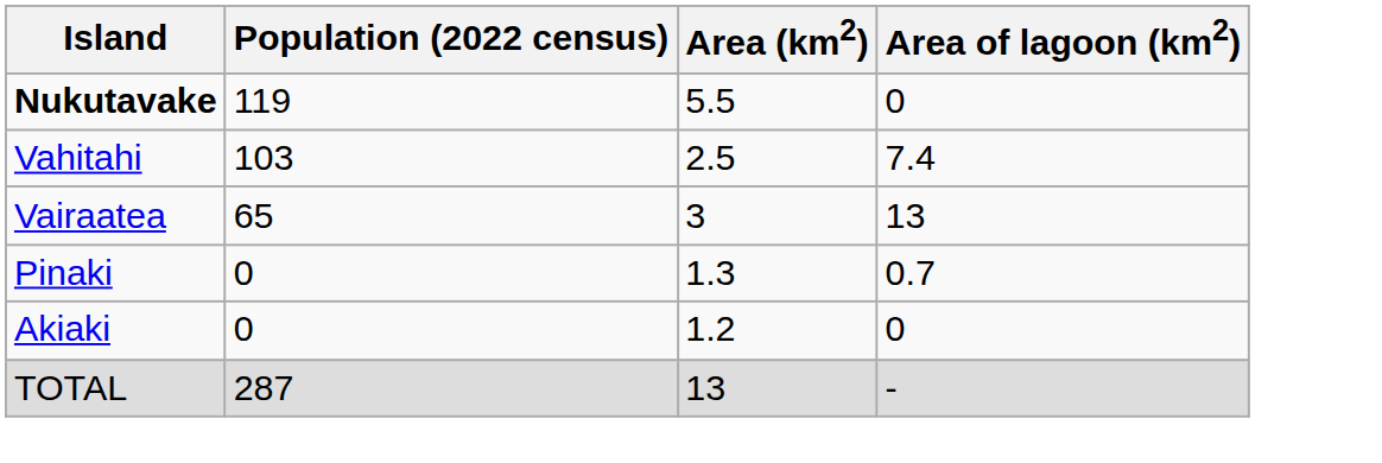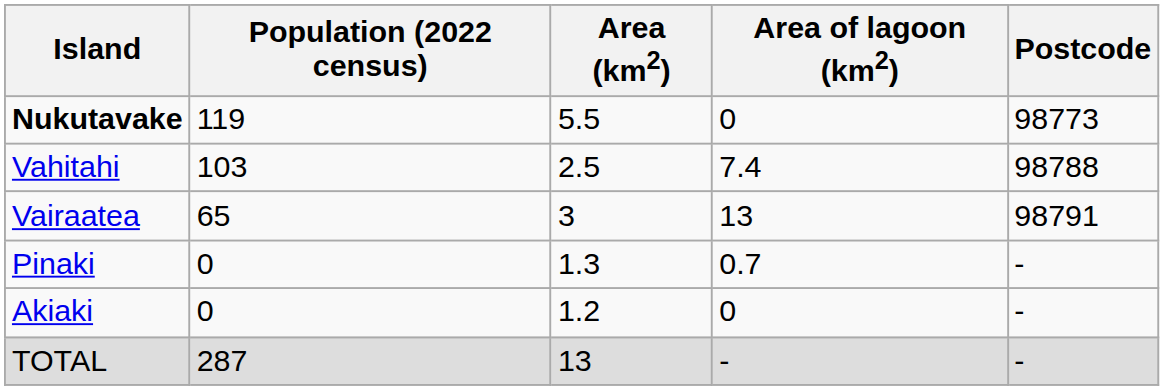 <table class="wikitable sortable" border="1"  align=center>
 <tr>
 <th>Island</th>
 <th>Population (2022 census)</th>
 <th>Area (km<sup>2</sup>)</th>
 <th>Area of lagoon (km<sup>2</sup>)</th>
+<th>Postcode</th>
 </tr>
 <tr>
 <td><strong>Nukutavake</strong></td>
 <td>119</td>
 <td>5.5</td>
 <td>0</td>
+<td>98773</td>
 </tr>
 <tr>
 <td><a href='#'>Vahitahi</a></td>
 <td>103</td>
 <td>2.5</td>
 <td>7.4</td>
+<td>98788</td>
 </tr>
 <tr>
 <td><a href='#'>Vairaatea</a></td>
 <td>65</td>
 <td>3</td>
 <td>13</td>
+<td>98791</td>
 </tr>
 <tr>
 <td><a href='#'>Pinaki</a></td>
 <td>0</td>
 <td>1.3</td>
 <td>0.7</td>
+<td>-</td>
 </tr>
 <tr>
 <td><a href='#'>Akiaki</a></td>
 <td>0</td>
 <td>1.2</td>
 <td>0</td>
+<td>-</td>
 </tr>
 <tr style="background: #DDDDDD;">
 <td>TOTAL</td>
 <td>287</td>
 <td>13</td>
 <td>-</td>
+<td>-</td>
 </tr>
 </table>
